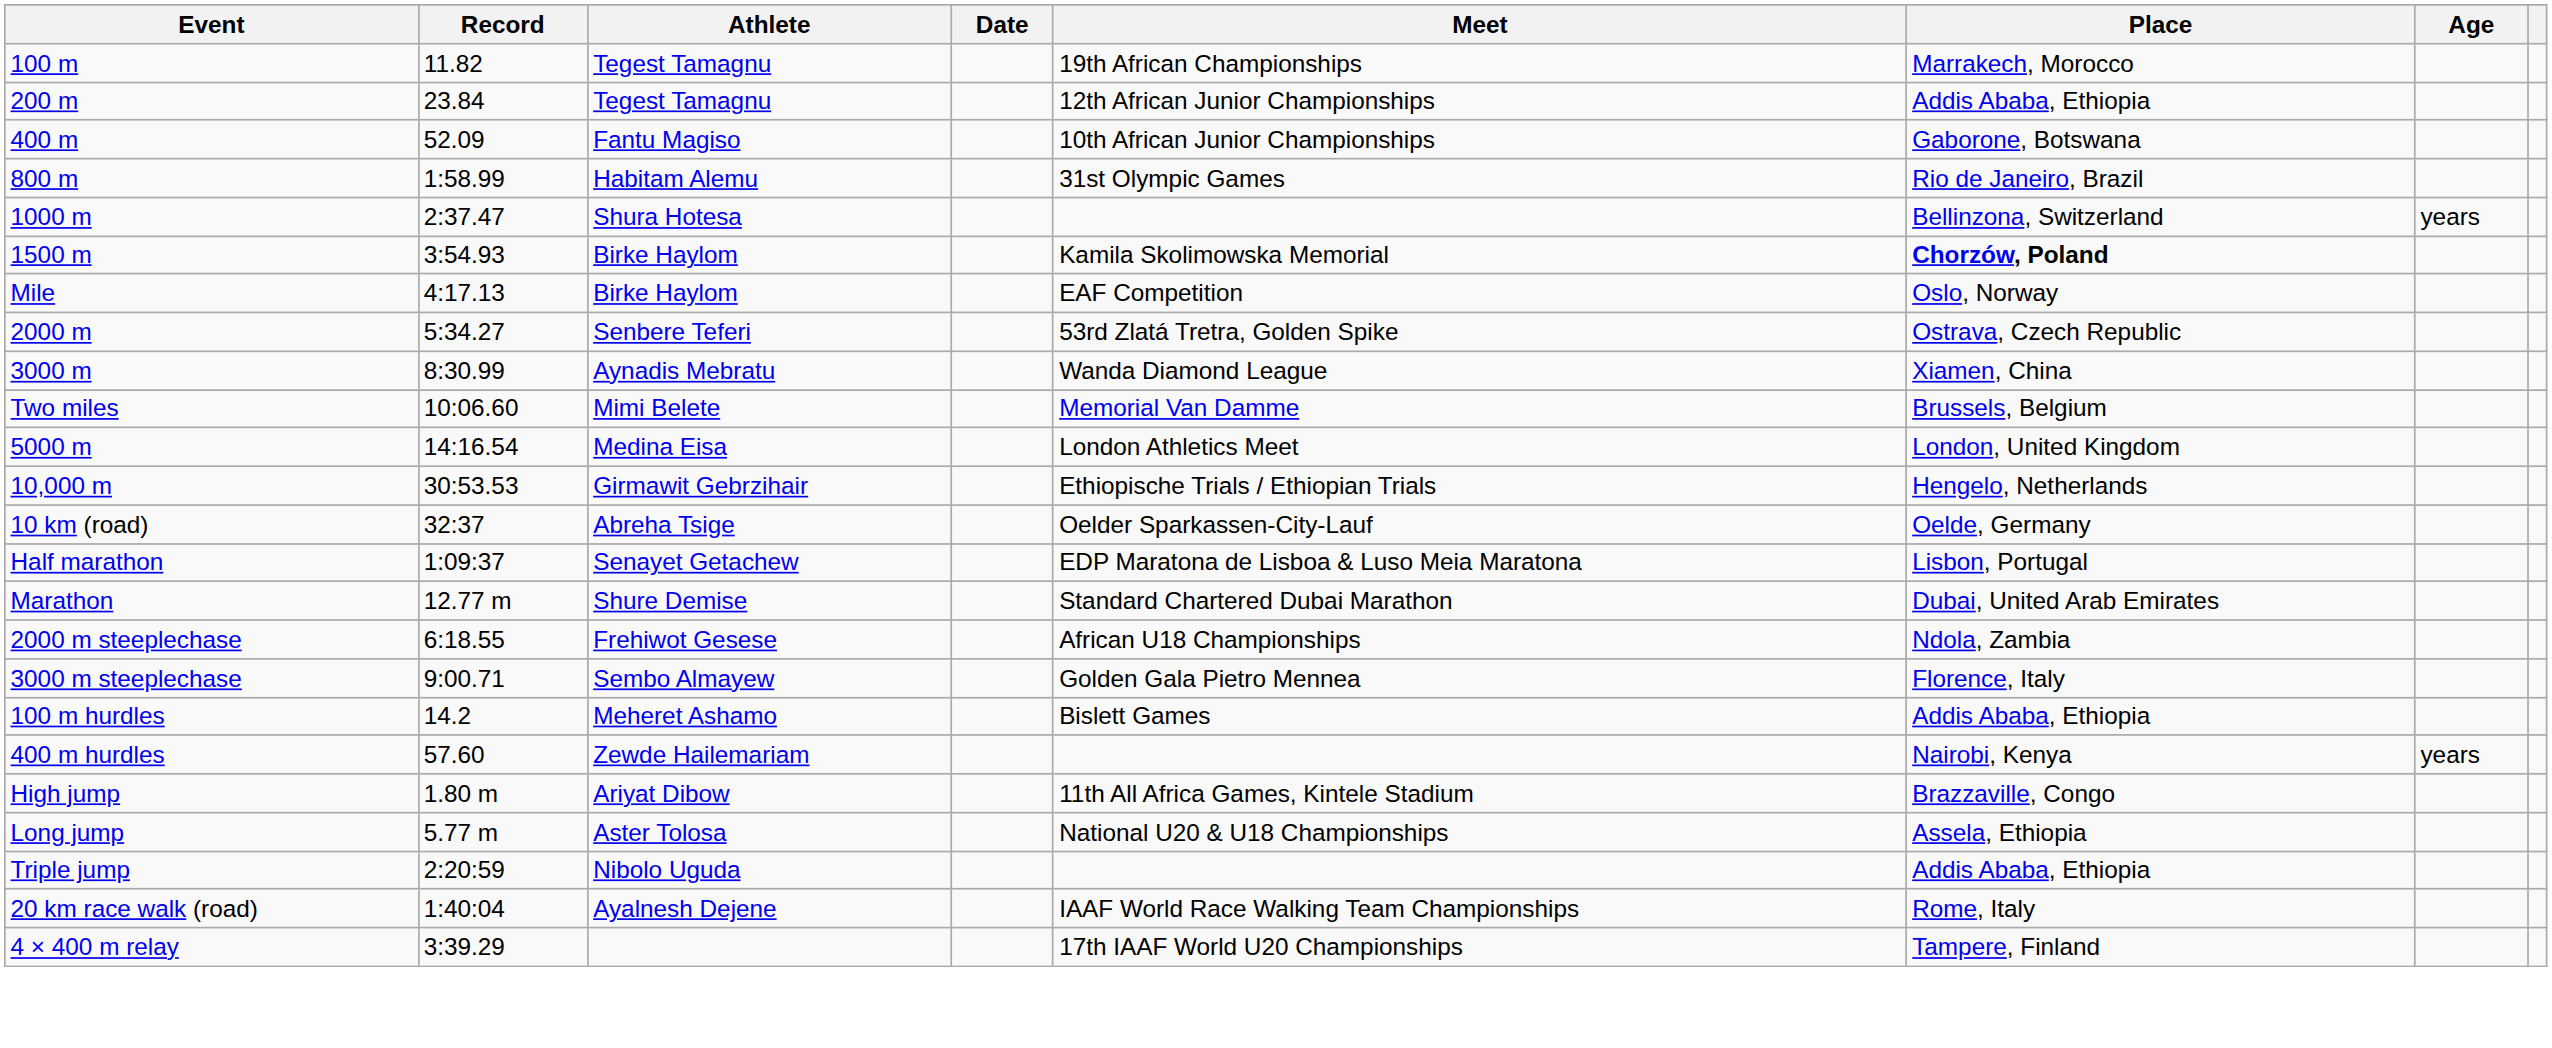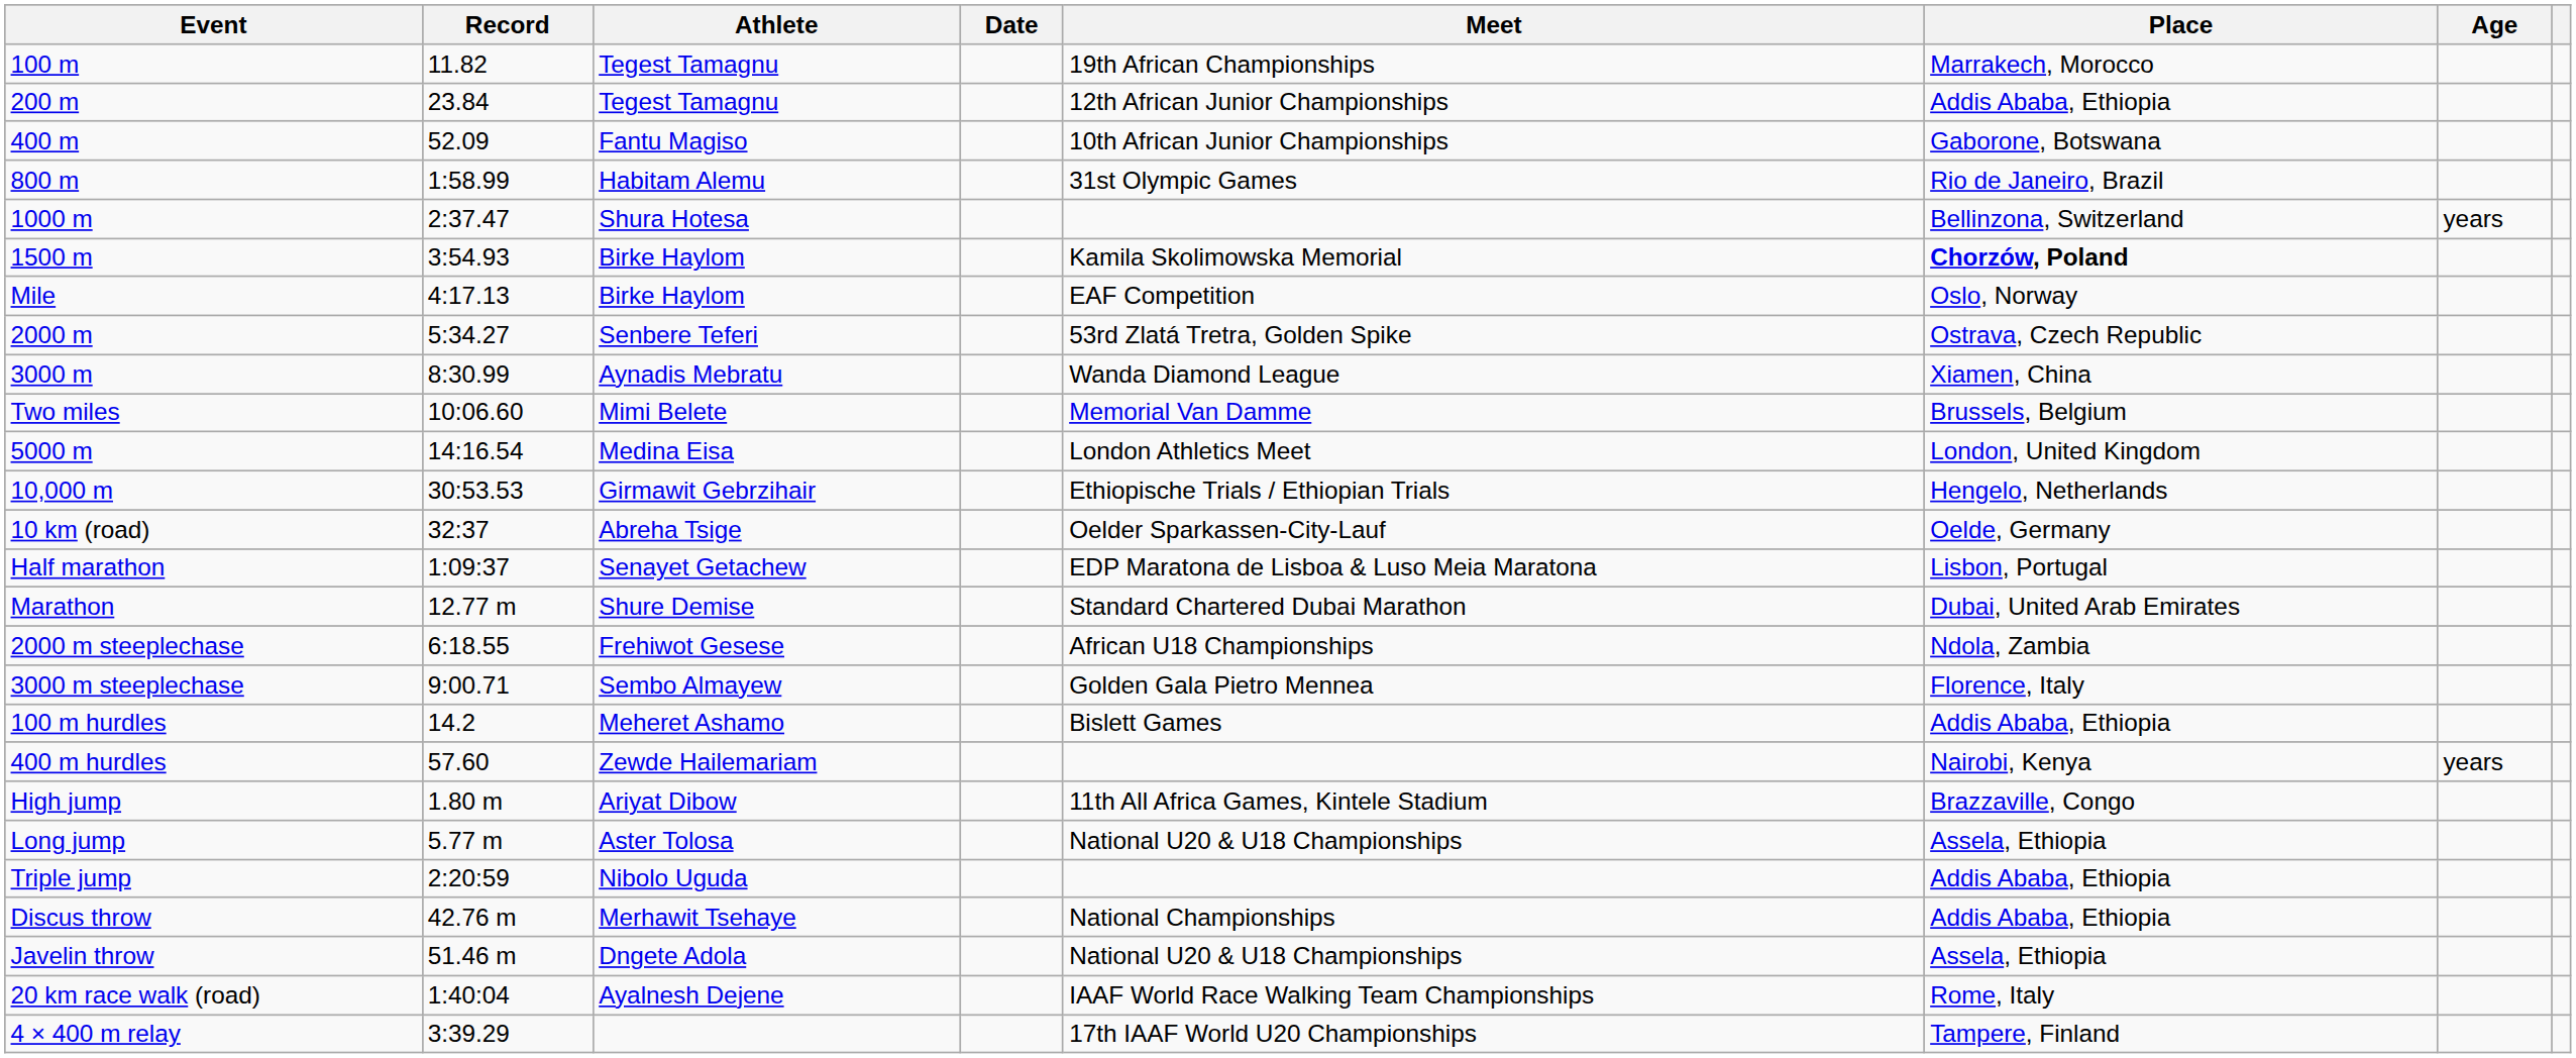 <table class="wikitable" style="font-size: 90%; width: 95%;">
 <tr>
 <th>Event</th>
 <th>Record</th>
 <th>Athlete</th>
 <th>Date</th>
 <th>Meet</th>
 <th>Place</th>
 <th>Age</th>
 <th></th>
 </tr>
 <tr>
 <td><a href='#'>100 m</a></td>
 <td>11.82</td>
 <td><a href='#'>Tegest Tamagnu</a></td>
 <td></td>
 <td>19th African Championships</td>
 <td><a href='#'>Marrakech</a>, Morocco</td>
 <td></td>
 <td></td>
 </tr>
 <tr>
 <td><a href='#'>200 m</a></td>
 <td>23.84 </td>
 <td><a href='#'>Tegest Tamagnu</a></td>
 <td></td>
 <td>12th African Junior Championships</td>
 <td><a href='#'>Addis Ababa</a>, Ethiopia</td>
 <td></td>
 <td></td>
 </tr>
 <tr>
 <td><a href='#'>400 m</a></td>
 <td>52.09 </td>
 <td><a href='#'>Fantu Magiso</a></td>
 <td></td>
 <td>10th African Junior Championships</td>
 <td><a href='#'>Gaborone</a>, Botswana</td>
 <td></td>
 <td></td>
 </tr>
 <tr>
 <td><a href='#'>800 m</a></td>
 <td>1:58.99</td>
 <td><a href='#'>Habitam Alemu</a></td>
 <td></td>
 <td>31st Olympic Games</td>
 <td><a href='#'>Rio de Janeiro</a>, Brazil</td>
 <td></td>
 <td></td>
 </tr>
 <tr>
 <td><a href='#'>1000 m</a></td>
 <td>2:37.47</td>
 <td><a href='#'>Shura Hotesa</a></td>
 <td></td>
 <td></td>
 <td><a href='#'>Bellinzona</a>, Switzerland</td>
 <td> years</td>
 <td></td>
 </tr>
 <tr>
 <td><a href='#'>1500 m</a></td>
 <td>3:54.93</td>
 <td><a href='#'>Birke Haylom</a></td>
 <td></td>
 <td>Kamila Skolimowska Memorial</td>
 <td><strong><a href='#'>Chorzów</a>, Poland</strong></td>
 <td></td>
 <td></td>
 </tr>
 <tr>
 <td><a href='#'>Mile</a></td>
 <td>4:17.13</td>
 <td><a href='#'>Birke Haylom</a></td>
 <td></td>
 <td>EAF Competition</td>
 <td><a href='#'>Oslo</a>, Norway</td>
 <td></td>
 <td></td>
 </tr>
 <tr>
 <td><a href='#'>2000 m</a></td>
 <td>5:34.27</td>
 <td><a href='#'>Senbere Teferi</a></td>
 <td></td>
 <td>53rd Zlatá Tretra, Golden Spike</td>
 <td><a href='#'>Ostrava</a>, Czech Republic</td>
 <td></td>
 <td></td>
 </tr>
 <tr>
 <td><a href='#'>3000 m</a></td>
 <td>8:30.99</td>
 <td><a href='#'>Aynadis Mebratu</a></td>
 <td></td>
 <td>Wanda Diamond League</td>
 <td><a href='#'>Xiamen</a>, China</td>
 <td></td>
 <td></td>
 </tr>
 <tr>
 <td><a href='#'>Two miles</a></td>
 <td>10:06.60</td>
 <td><a href='#'>Mimi Belete</a></td>
 <td></td>
 <td><a href='#'>Memorial Van Damme</a></td>
 <td><a href='#'>Brussels</a>, Belgium</td>
 <td></td>
 <td></td>
 </tr>
 <tr>
 <td><a href='#'>5000 m</a></td>
 <td>14:16.54</td>
 <td><a href='#'>Medina Eisa</a></td>
 <td></td>
 <td>London Athletics Meet</td>
 <td><a href='#'>London</a>, United Kingdom</td>
 <td></td>
 <td></td>
 </tr>
 <tr>
 <td><a href='#'>10,000 m</a></td>
 <td>30:53.53</td>
 <td><a href='#'>Girmawit Gebrzihair</a></td>
 <td></td>
 <td>Ethiopische Trials / Ethiopian Trials</td>
 <td><a href='#'>Hengelo</a>, Netherlands</td>
 <td></td>
 <td></td>
 </tr>
 <tr>
 <td><a href='#'>10 km</a> (road)</td>
 <td>32:37</td>
 <td><a href='#'>Abreha Tsige</a></td>
 <td></td>
 <td>Oelder Sparkassen-City-Lauf</td>
 <td><a href='#'>Oelde</a>, Germany</td>
 <td></td>
 <td></td>
 </tr>
 <tr>
 <td><a href='#'>Half marathon</a></td>
 <td>1:09:37</td>
 <td><a href='#'>Senayet Getachew</a></td>
 <td></td>
 <td>EDP Maratona de Lisboa & Luso Meia Maratona</td>
 <td><a href='#'>Lisbon</a>, Portugal</td>
 <td></td>
 <td></td>
 </tr>
 <tr>
 <td><a href='#'>Marathon</a></td>
 <td>12.77 m </td>
 <td><a href='#'>Shure Demise</a></td>
 <td></td>
 <td>Standard Chartered Dubai Marathon</td>
 <td><a href='#'>Dubai</a>, United Arab Emirates</td>
 <td></td>
 <td></td>
 </tr>
 <tr>
 <td><a href='#'>2000 m steeplechase</a></td>
 <td>6:18.55</td>
 <td><a href='#'>Frehiwot Gesese</a></td>
 <td></td>
 <td>African U18 Championships</td>
 <td><a href='#'>Ndola</a>, Zambia</td>
 <td></td>
 <td></td>
 </tr>
 <tr>
 <td><a href='#'>3000 m steeplechase</a></td>
 <td>9:00.71</td>
 <td><a href='#'>Sembo Almayew</a></td>
 <td></td>
 <td>Golden Gala Pietro Mennea</td>
 <td><a href='#'>Florence</a>, Italy</td>
 <td></td>
 <td></td>
 </tr>
 <tr>
 <td><a href='#'>100 m hurdles</a></td>
 <td>14.2  </td>
 <td><a href='#'>Meheret Ashamo</a></td>
 <td></td>
 <td>Bislett Games</td>
 <td><a href='#'>Addis Ababa</a>, Ethiopia</td>
 <td></td>
 <td></td>
 </tr>
 <tr>
 <td><a href='#'>400 m hurdles</a></td>
 <td>57.60 </td>
 <td><a href='#'>Zewde Hailemariam</a></td>
 <td></td>
 <td></td>
 <td><a href='#'>Nairobi</a>, Kenya</td>
 <td> years</td>
 <td></td>
 </tr>
 <tr>
 <td><a href='#'>High jump</a></td>
 <td>1.80 m</td>
 <td><a href='#'>Ariyat Dibow</a></td>
 <td></td>
 <td>11th All Africa Games, Kintele Stadium</td>
 <td><a href='#'>Brazzaville</a>, Congo</td>
 <td></td>
 <td></td>
 </tr>
 <tr>
 <td><a href='#'>Long jump</a></td>
 <td>5.77 m </td>
 <td><a href='#'>Aster Tolosa</a></td>
 <td></td>
 <td>National U20 & U18 Championships</td>
 <td><a href='#'>Assela</a>, Ethiopia</td>
 <td></td>
 <td></td>
 </tr>
 <tr>
 <td><a href='#'>Triple jump</a></td>
 <td>2:20:59</td>
 <td><a href='#'>Nibolo Uguda</a></td>
 <td></td>
 <td></td>
 <td><a href='#'>Addis Ababa</a>, Ethiopia</td>
 <td></td>
 <td></td>
 </tr>
 <tr>
+<td><a href='#'>Discus throw</a></td>
+<td>42.76 m </td>
+<td><a href='#'>Merhawit Tsehaye</a></td>
+<td></td>
+<td>National Championships</td>
+<td><a href='#'>Addis Ababa</a>, Ethiopia</td>
+<td></td>
+<td></td>
+</tr>
+<tr>
+<td><a href='#'>Javelin throw</a></td>
+<td>51.46 m </td>
+<td><a href='#'>Dngete Adola</a></td>
+<td></td>
+<td>National U20 & U18 Championships</td>
+<td><a href='#'>Assela</a>, Ethiopia</td>
+<td></td>
+<td></td>
+</tr>
+<tr>
 <td><a href='#'>20 km race walk</a> (road)</td>
 <td>1:40:04</td>
 <td><a href='#'>Ayalnesh Dejene</a></td>
 <td></td>
 <td>IAAF World Race Walking Team Championships</td>
 <td><a href='#'>Rome</a>, Italy</td>
 <td></td>
 <td></td>
 </tr>
 <tr>
 <td><a href='#'>4 × 400 m relay</a></td>
 <td>3:39.29</td>
 <td></td>
 <td></td>
 <td>17th IAAF World U20 Championships</td>
 <td><a href='#'>Tampere</a>, Finland</td>
 <td></td>
 <td></td>
 </tr>
 </table>
